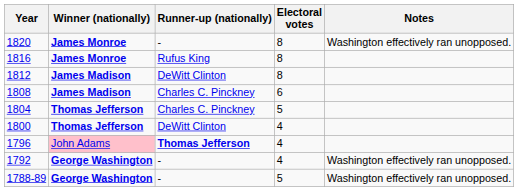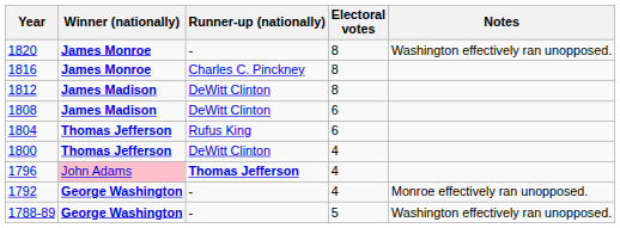 <table class="wikitable sortable">
 <tr>
 <th data-sort-type="number">Year</th>
 <th>Winner (nationally)</th>
 <th>Runner-up (nationally)</th>
 <th data-sort-type="number">Electoral<br>votes</th>
 <th class="unsortable">Notes</th>
 </tr>
 <tr>
 <td><a href='#'>1820</a></td>
 <td><strong><a href='#'>James Monroe</a></strong></td>
 <td>-</td>
 <td>8</td>
 <td>Washington effectively ran unopposed.</td>
 </tr>
 <tr>
 <td><a href='#'>1816</a></td>
 <td><strong><a href='#'>James Monroe</a></strong></td>
-<td><a href='#'>Rufus King</a></td>
+<td><a href='#'>Charles C. Pinckney</a></td>
 <td>8</td>
 <td></td>
 </tr>
 <tr>
 <td><a href='#'>1812</a></td>
 <td><strong><a href='#'>James Madison</a></strong></td>
 <td><a href='#'>DeWitt Clinton</a></td>
 <td>8</td>
 <td></td>
 </tr>
 <tr>
 <td><a href='#'>1808</a></td>
 <td><strong><a href='#'>James Madison</a></strong></td>
-<td><a href='#'>Charles C. Pinckney</a></td>
+<td><a href='#'>DeWitt Clinton</a></td>
 <td>6</td>
 <td></td>
 </tr>
 <tr>
 <td><a href='#'>1804</a></td>
 <td><strong><a href='#'>Thomas Jefferson</a></strong></td>
-<td><a href='#'>Charles C. Pinckney</a></td>
-<td>5</td>
+<td><a href='#'>Rufus King</a></td>
+<td>6</td>
 <td></td>
 </tr>
 <tr>
 <td><a href='#'>1800</a></td>
 <td><strong><a href='#'>Thomas Jefferson</a></strong></td>
 <td><a href='#'>DeWitt Clinton</a></td>
 <td>4</td>
 <td></td>
 </tr>
 <tr>
 <td><a href='#'>1796</a></td>
 <td style="background: pink;"><a href='#'>John Adams</a></td>
 <td><strong><a href='#'>Thomas Jefferson</a></strong></td>
 <td>4</td>
 <td></td>
 </tr>
 <tr>
 <td><a href='#'>1792</a></td>
 <td><strong><a href='#'>George Washington</a></strong></td>
 <td>-</td>
 <td>4</td>
-<td>Washington effectively ran unopposed.</td>
+<td>Monroe effectively ran unopposed.</td>
 </tr>
 <tr>
 <td><a href='#'>1788-89</a></td>
 <td><strong><a href='#'>George Washington</a></strong></td>
 <td>-</td>
 <td>5</td>
 <td>Washington effectively ran unopposed.</td>
 </tr>
 </table>
